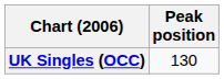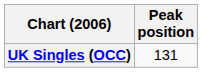 <table class="wikitable plainrowheaders" style="text-align:center">
 <tr>
 <th>Chart (2006)</th>
 <th>Peak<br>position</th>
 </tr>
 <tr>
 <th scope="row"><a href='#'>UK Singles</a> (<a href='#'>OCC</a>)</th>
-<td>130</td>
+<td>131</td>
 </tr>
 </table>
